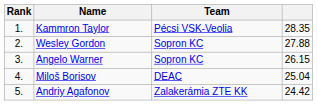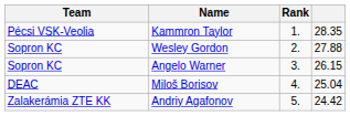 <table class="wikitable" style="text-align: center;">
 <tr>
+<th width=200>Team</th>
+<th width=180>Name</th>
 <th>Rank</th>
-<th width=180>Name</th>
-<th width=200>Team</th>
 <th width=40></th>
 </tr>
 <tr>
+<td style="text-align:left;"><a href='#'>Pécsi VSK-Veolia</a></td>
+<td align="left"> <a href='#'>Kammron Taylor</a></td>
 <td>1.</td>
-<td align="left"> <a href='#'>Kammron Taylor</a></td>
-<td style="text-align:left;"><a href='#'>Pécsi VSK-Veolia</a></td>
 <td>28.35</td>
 </tr>
 <tr>
+<td style="text-align:left;"><a href='#'>Sopron KC</a></td>
+<td align="left"> <a href='#'>Wesley Gordon</a></td>
 <td>2.</td>
-<td align="left"> <a href='#'>Wesley Gordon</a></td>
-<td style="text-align:left;"><a href='#'>Sopron KC</a></td>
 <td>27.88</td>
 </tr>
 <tr>
+<td style="text-align:left;"><a href='#'>Sopron KC</a></td>
+<td align="left"> <a href='#'>Angelo Warner</a></td>
 <td>3.</td>
-<td align="left"> <a href='#'>Angelo Warner</a></td>
-<td style="text-align:left;"><a href='#'>Sopron KC</a></td>
 <td>26.15</td>
 </tr>
 <tr>
+<td style="text-align:left;"><a href='#'>DEAC</a></td>
+<td align="left"> <a href='#'>Miloš Borisov</a></td>
 <td>4.</td>
-<td align="left"> <a href='#'>Miloš Borisov</a></td>
-<td style="text-align:left;"><a href='#'>DEAC</a></td>
 <td>25.04</td>
 </tr>
 <tr>
+<td style="text-align:left;"><a href='#'>Zalakerámia ZTE KK</a></td>
+<td align="left"> <a href='#'>Andriy Agafonov</a></td>
 <td>5.</td>
-<td align="left"> <a href='#'>Andriy Agafonov</a></td>
-<td style="text-align:left;"><a href='#'>Zalakerámia ZTE KK</a></td>
 <td>24.42</td>
 </tr>
 </table>
